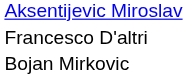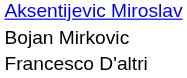 <table>
 <tr>
 <th></th>
 <td> <a href='#'>Aksentijevic Miroslav</a></td>
 </tr>
 <tr>
 <th></th>
-<td>Francesco D'altri</td>
+<td>Bojan Mirkovic</td>
 </tr>
 <tr>
 <th></th>
-<td>Bojan Mirkovic</td>
+<td>Francesco D'altri</td>
 </tr>
 </table>
